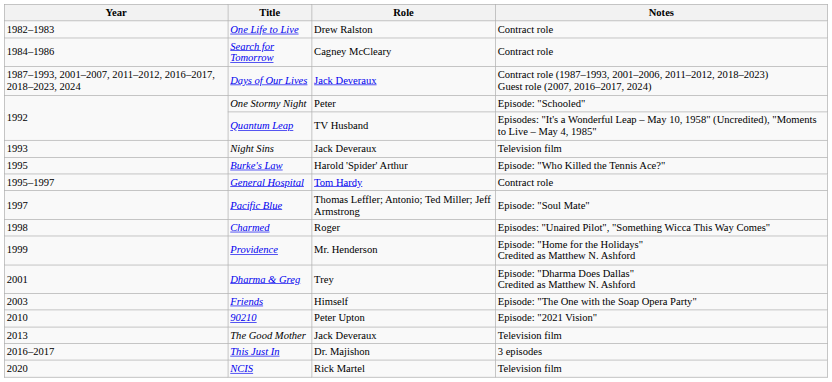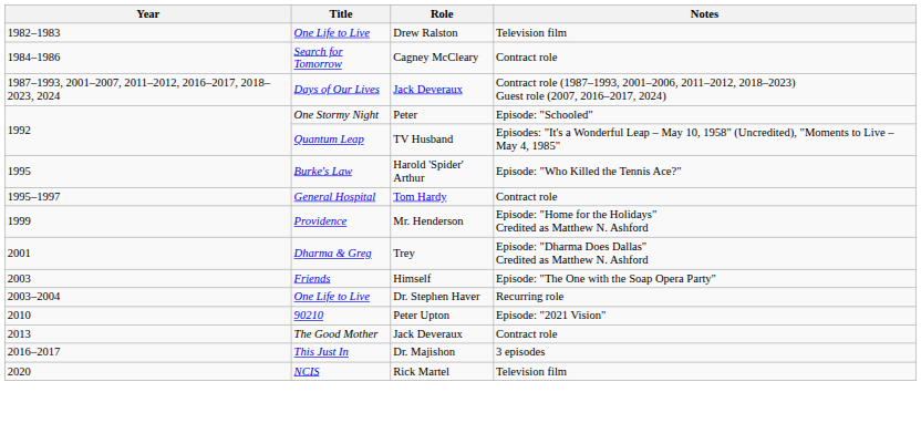 <table class="wikitable sortable">
 <tr>
 <th>Year</th>
 <th>Title</th>
 <th>Role</th>
 <th class="unsortable">Notes</th>
 </tr>
 <tr>
 <td>1982–1983</td>
 <td><em><a href='#'>One Life to Live</a></em></td>
 <td>Drew Ralston</td>
-<td>Contract role</td>
+<td>Television film</td>
 </tr>
 <tr>
 <td>1984–1986</td>
 <td><em><a href='#'>Search for Tomorrow</a></em></td>
 <td>Cagney McCleary</td>
 <td>Contract role</td>
 </tr>
 <tr>
 <td>1987–1993, 2001–2007, 2011–2012, 2016–2017, 2018–2023, 2024</td>
 <td><em><a href='#'>Days of Our Lives</a></em></td>
 <td><a href='#'>Jack Deveraux</a></td>
 <td>Contract role (1987–1993, 2001–2006, 2011–2012, 2018–2023)<br>Guest role (2007, 2016–2017, 2024)<br></td>
 </tr>
 <tr>
 <td rowspan="2">1992</td>
 <td><em>One Stormy Night</em></td>
 <td>Peter</td>
 <td>Episode: "Schooled"</td>
 </tr>
 <tr>
 <td><em><a href='#'>Quantum Leap</a></em></td>
 <td>TV Husband</td>
 <td>Episodes: "It's a Wonderful Leap – May 10, 1958" (Uncredited), "Moments to Live – May 4, 1985"</td>
 </tr>
 <tr>
-<td>1993</td>
-<td><em>Night Sins</em></td>
-<td>Jack Deveraux</td>
-<td>Television film</td>
-</tr>
-<tr>
 <td>1995</td>
 <td><em><a href='#'>Burke's Law</a></em></td>
 <td>Harold 'Spider' Arthur</td>
 <td>Episode: "Who Killed the Tennis Ace?"</td>
 </tr>
 <tr>
 <td>1995–1997</td>
 <td><em><a href='#'>General Hospital</a></em></td>
 <td><a href='#'>Tom Hardy</a></td>
 <td>Contract role</td>
-</tr>
-<tr>
-<td>1997</td>
-<td><em><a href='#'>Pacific Blue</a></em></td>
-<td>Thomas Leffler; Antonio; Ted Miller; Jeff Armstrong</td>
-<td>Episode: "Soul Mate"</td>
-</tr>
-<tr>
-<td>1998</td>
-<td><em><a href='#'>Charmed</a></em></td>
-<td>Roger</td>
-<td>Episodes: "Unaired Pilot", "Something Wicca This Way Comes"</td>
 </tr>
 <tr>
 <td>1999</td>
 <td><em><a href='#'>Providence</a></em></td>
 <td>Mr. Henderson</td>
 <td>Episode: "Home for the Holidays"<br>Credited as Matthew N. Ashford</td>
 </tr>
 <tr>
 <td>2001</td>
 <td><em><a href='#'>Dharma & Greg</a></em></td>
 <td>Trey</td>
 <td>Episode: "Dharma Does Dallas"<br>Credited as Matthew N. Ashford</td>
 </tr>
 <tr>
 <td>2003</td>
 <td><em><a href='#'>Friends</a></em></td>
 <td>Himself</td>
 <td>Episode: "The One with the Soap Opera Party"</td>
 </tr>
 <tr>
+<td>2003–2004</td>
+<td><em><a href='#'>One Life to Live</a></em></td>
+<td>Dr. Stephen Haver</td>
+<td>Recurring role</td>
+</tr>
+<tr>
 <td>2010</td>
 <td><em><a href='#'>90210</a></em></td>
 <td>Peter Upton</td>
 <td>Episode: "2021 Vision"</td>
 </tr>
 <tr>
 <td>2013</td>
 <td><em>The Good Mother</em></td>
 <td>Jack Deveraux</td>
-<td>Television film</td>
+<td>Contract role</td>
 </tr>
 <tr>
 <td>2016–2017</td>
 <td><em><a href='#'>This Just In</a></em></td>
 <td>Dr. Majishon</td>
 <td>3 episodes</td>
 </tr>
 <tr>
 <td>2020</td>
 <td><em><a href='#'>NCIS</a></em></td>
 <td>Rick Martel</td>
 <td>Television film</td>
 </tr>
 </table>
